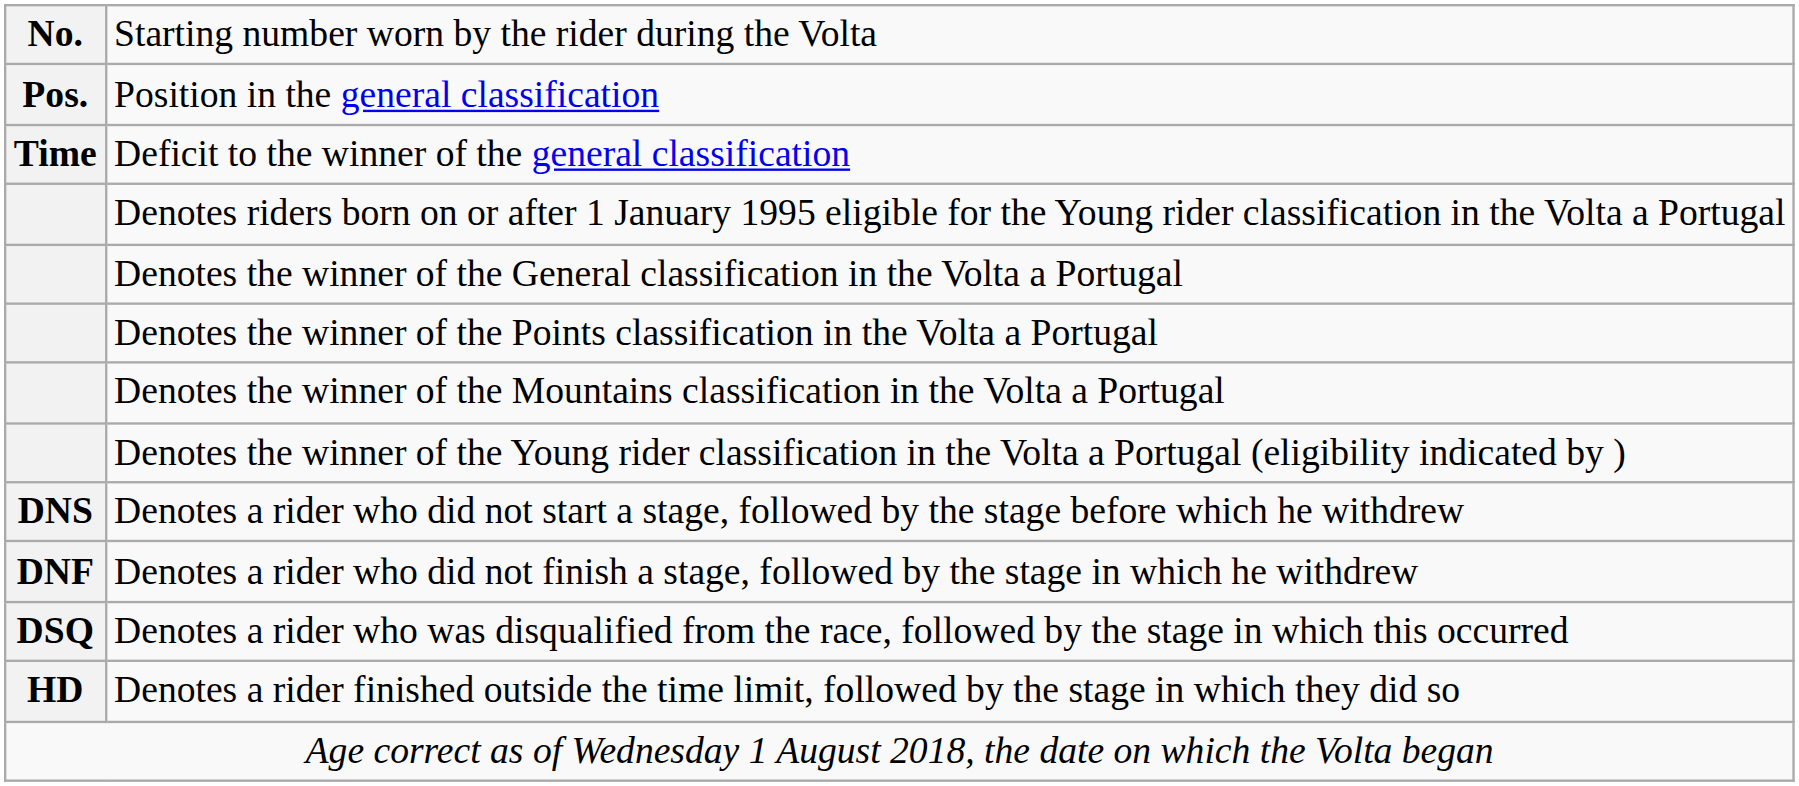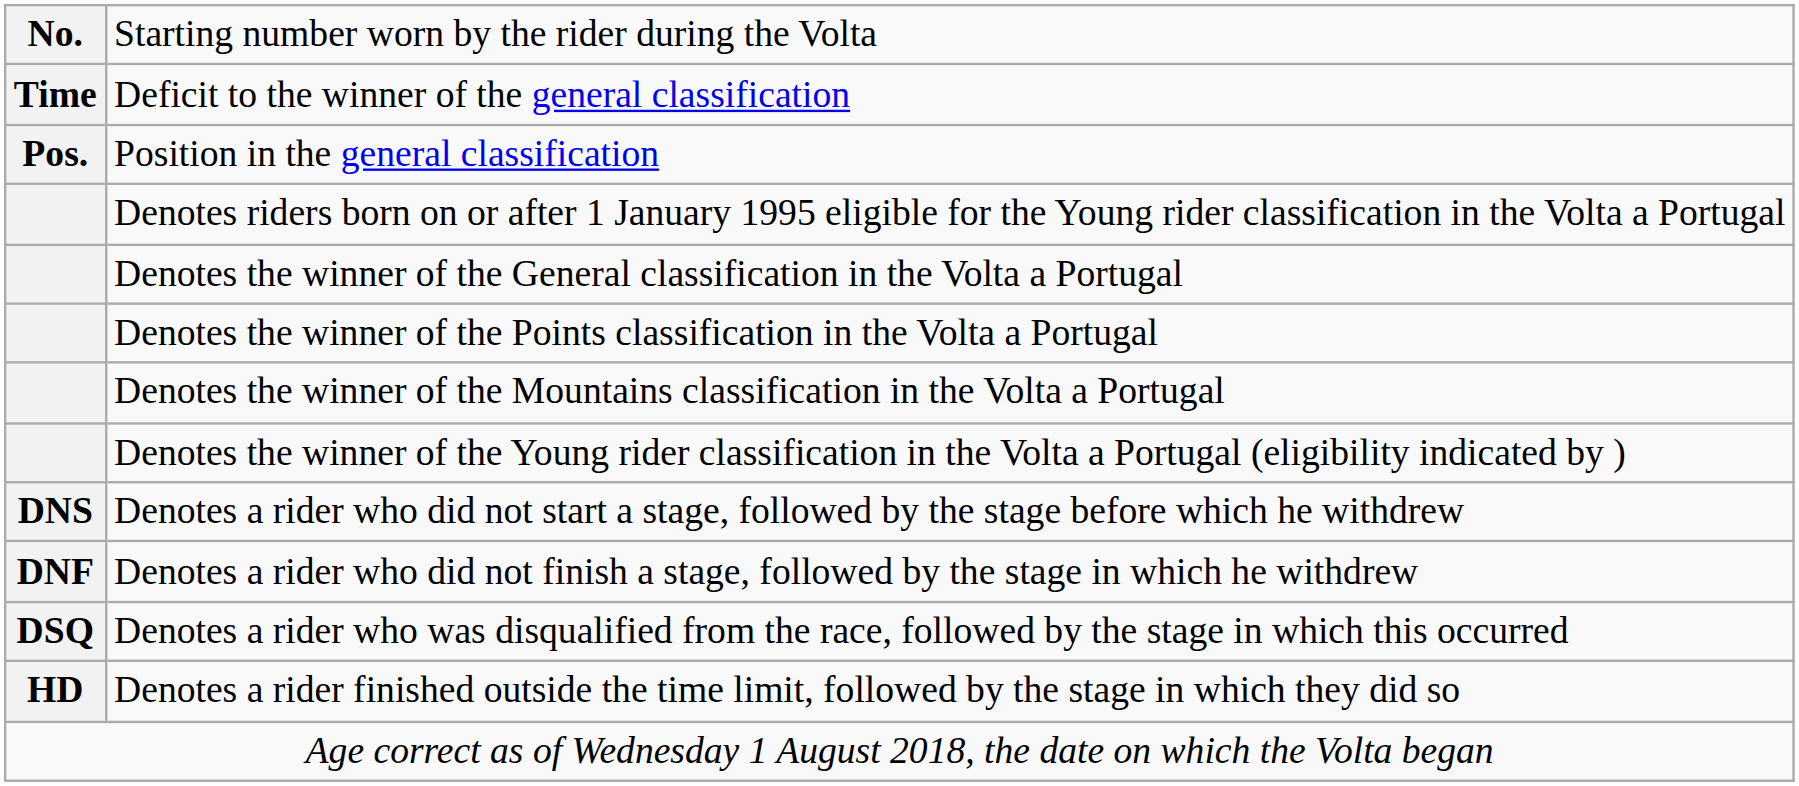 <table class="wikitable">
 <tr>
 <th scope="row" style="text-align:center;">No.</th>
 <td>Starting number worn by the rider during the Volta</td>
 </tr>
 <tr>
+<th scope="row" style="text-align:center;">Time</th>
+<td>Deficit to the winner of the <a href='#'>general classification</a></td>
+</tr>
+<tr>
 <th scope="row" style="text-align:center;">Pos.</th>
 <td>Position in the <a href='#'>general classification</a></td>
-</tr>
-<tr>
-<th scope="row" style="text-align:center;">Time</th>
-<td>Deficit to the winner of the <a href='#'>general classification</a></td>
 </tr>
 <tr>
 <th scope="row" style="text-align:center;"></th>
 <td>Denotes riders born on or after 1 January 1995 eligible for the Young rider classification in the Volta a Portugal</td>
 </tr>
 <tr>
 <th scope="row" style="text-align:center;"></th>
 <td>Denotes the winner of the General classification in the Volta a Portugal</td>
 </tr>
 <tr>
 <th scope="row" style="text-align:center;"></th>
 <td>Denotes the winner of the Points classification in the Volta a Portugal</td>
 </tr>
 <tr>
 <th scope="row" style="text-align:center;"></th>
 <td>Denotes the winner of the Mountains classification in the Volta a Portugal</td>
 </tr>
 <tr>
 <th scope="row" style="text-align:center;"></th>
 <td>Denotes the winner of the Young rider classification in the Volta a Portugal (eligibility indicated by )</td>
 </tr>
 <tr>
 <th scope="row" style="text-align:center;">DNS</th>
 <td>Denotes a rider who did not start a stage, followed by the stage before which he withdrew</td>
 </tr>
 <tr>
 <th scope="row" style="text-align:center;">DNF</th>
 <td>Denotes a rider who did not finish a stage, followed by the stage in which he withdrew</td>
 </tr>
 <tr>
 <th scope="row" style="text-align:center;">DSQ</th>
 <td>Denotes a rider who was disqualified from the race, followed by the stage in which this occurred</td>
 </tr>
 <tr>
 <th scope="row" style="text-align:center;">HD</th>
 <td>Denotes a rider finished outside the time limit, followed by the stage in which they did so</td>
 </tr>
 <tr>
 <td style="text-align:center;" colspan="2"><em>Age correct as of Wednesday 1 August 2018, the date on which the Volta began</em></td>
 </tr>
 </table>
